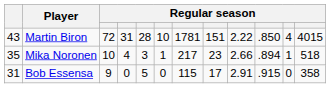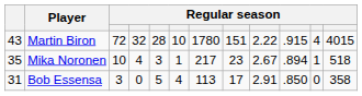 <table class="wikitable plainrowheaders" style="text-align:center;">
 <tr>
 <th scope="col" rowspan="2"></th>
 <th scope="col" rowspan="2">Player</th>
 <th scope=colgroup colspan=10>Regular season</th>
 </tr>
 <tr>
 <th scope="col"></th>
 <th scope="col"></th>
 <th scope="col"></th>
 <th scope="col"></th>
 <th scope="col"></th>
 <th scope="col"></th>
 <th scope="col"></th>
 <th scope="col"></th>
 <th scope="col"></th>
 <th scope="col"></th>
 </tr>
 <tr>
 <td scope="row">43</td>
 <td align="left"><a href='#'>Martin Biron</a></td>
 <td>72</td>
-<td>31</td>
+<td>32</td>
 <td>28</td>
 <td>10</td>
-<td>1781</td>
+<td>1780</td>
 <td>151</td>
 <td>2.22</td>
-<td>.850</td>
+<td>.915</td>
 <td>4</td>
 <td>4015</td>
 </tr>
 <tr>
 <td scope="row">35</td>
 <td align="left"><a href='#'>Mika Noronen</a></td>
 <td>10</td>
 <td>4</td>
 <td>3</td>
 <td>1</td>
 <td>217</td>
 <td>23</td>
-<td>2.66</td>
+<td>2.67</td>
 <td>.894</td>
 <td>1</td>
 <td>518</td>
 </tr>
 <tr>
 <td scope="row">31</td>
 <td align="left"><a href='#'>Bob Essensa</a></td>
-<td>9</td>
+<td>3</td>
 <td>0</td>
 <td>5</td>
-<td>0</td>
-<td>115</td>
+<td>4</td>
+<td>113</td>
 <td>17</td>
 <td>2.91</td>
-<td>.915</td>
+<td>.850</td>
 <td>0</td>
 <td>358</td>
 </tr>
 </table>
